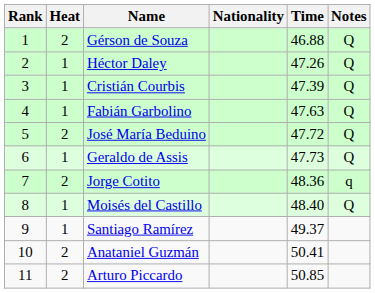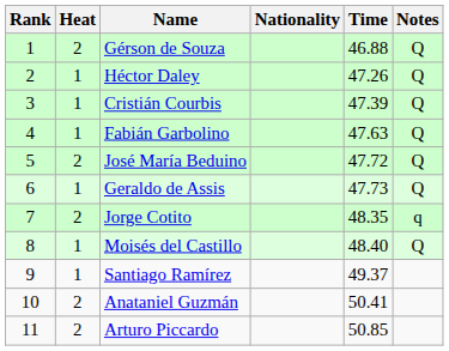 <table class="wikitable sortable" style="text-align:center">
 <tr>
 <th>Rank</th>
 <th>Heat</th>
 <th>Name</th>
 <th>Nationality</th>
 <th>Time</th>
 <th>Notes</th>
 </tr>
 <tr bgcolor=ccffcc>
 <td>1</td>
 <td>2</td>
 <td align=left><a href='#'>Gérson de Souza</a></td>
 <td align=left></td>
 <td>46.88</td>
 <td>Q</td>
 </tr>
 <tr bgcolor=ccffcc>
 <td>2</td>
 <td>1</td>
 <td align=left><a href='#'>Héctor Daley</a></td>
 <td align=left></td>
 <td>47.26</td>
 <td>Q</td>
 </tr>
 <tr bgcolor=ccffcc>
 <td>3</td>
 <td>1</td>
 <td align=left><a href='#'>Cristián Courbis</a></td>
 <td align=left></td>
 <td>47.39</td>
 <td>Q</td>
 </tr>
 <tr bgcolor=ccffcc>
 <td>4</td>
 <td>1</td>
 <td align=left><a href='#'>Fabián Garbolino</a></td>
 <td align=left></td>
 <td>47.63</td>
 <td>Q</td>
 </tr>
 <tr bgcolor=ccffcc>
 <td>5</td>
 <td>2</td>
 <td align=left><a href='#'>José María Beduino</a></td>
 <td align=left></td>
 <td>47.72</td>
 <td>Q</td>
 </tr>
 <tr bgcolor=ddffdd>
 <td>6</td>
 <td>1</td>
 <td align=left><a href='#'>Geraldo de Assis</a></td>
 <td align=left></td>
 <td>47.73</td>
 <td>Q</td>
 </tr>
 <tr bgcolor=ccffcc>
 <td>7</td>
 <td>2</td>
 <td align=left><a href='#'>Jorge Cotito</a></td>
 <td align=left></td>
-<td>48.36</td>
+<td>48.35</td>
 <td>q</td>
 </tr>
 <tr bgcolor=ddffdd>
 <td>8</td>
 <td>1</td>
 <td align=left><a href='#'>Moisés del Castillo</a></td>
 <td align=left></td>
 <td>48.40</td>
 <td>Q</td>
 </tr>
 <tr>
 <td>9</td>
 <td>1</td>
 <td align=left><a href='#'>Santiago Ramírez</a></td>
 <td align=left></td>
 <td>49.37</td>
 <td></td>
 </tr>
 <tr>
 <td>10</td>
 <td>2</td>
 <td align=left><a href='#'>Anataniel Guzmán</a></td>
 <td align=left></td>
 <td>50.41</td>
 <td></td>
 </tr>
 <tr>
 <td>11</td>
 <td>2</td>
 <td align=left><a href='#'>Arturo Piccardo</a></td>
 <td align=left></td>
 <td>50.85</td>
 <td></td>
 </tr>
 </table>
